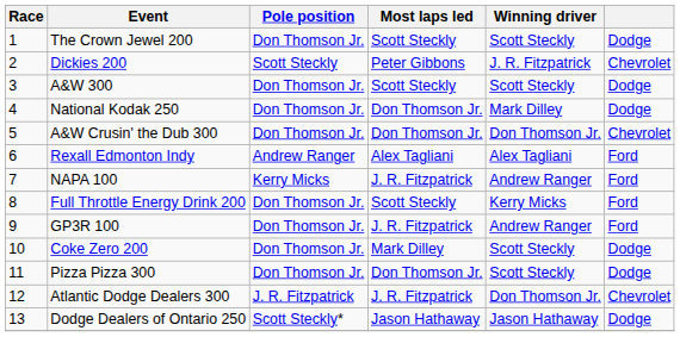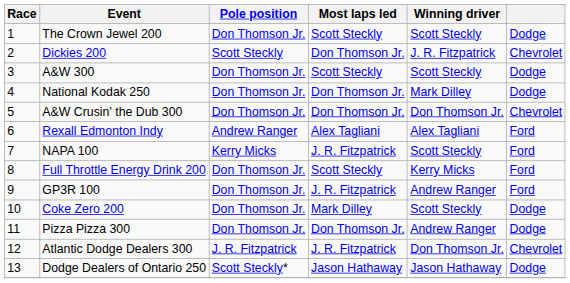 <table class="wikitable">
 <tr>
 <th>Race</th>
 <th>Event</th>
 <th><a href='#'>Pole position</a></th>
 <th>Most laps led</th>
 <th>Winning driver</th>
 <th></th>
 </tr>
 <tr>
 <td>1</td>
 <td>The Crown Jewel 200</td>
 <td><a href='#'>Don Thomson Jr.</a></td>
 <td><a href='#'>Scott Steckly</a></td>
 <td><a href='#'>Scott Steckly</a></td>
 <td><a href='#'>Dodge</a></td>
 </tr>
 <tr>
 <td>2</td>
 <td><a href='#'>Dickies 200</a></td>
 <td><a href='#'>Scott Steckly</a></td>
-<td><a href='#'>Peter Gibbons</a></td>
+<td><a href='#'>Don Thomson Jr.</a></td>
 <td><a href='#'>J. R. Fitzpatrick</a></td>
 <td><a href='#'>Chevrolet</a></td>
 </tr>
 <tr>
 <td>3</td>
 <td>A&W 300</td>
 <td><a href='#'>Don Thomson Jr.</a></td>
 <td><a href='#'>Scott Steckly</a></td>
 <td><a href='#'>Scott Steckly</a></td>
 <td><a href='#'>Dodge</a></td>
 </tr>
 <tr>
 <td>4</td>
 <td>National Kodak 250</td>
 <td><a href='#'>Don Thomson Jr.</a></td>
 <td><a href='#'>Don Thomson Jr.</a></td>
 <td><a href='#'>Mark Dilley</a></td>
 <td><a href='#'>Dodge</a></td>
 </tr>
 <tr>
 <td>5</td>
 <td>A&W Crusin' the Dub 300</td>
 <td><a href='#'>Don Thomson Jr.</a></td>
 <td><a href='#'>Don Thomson Jr.</a></td>
 <td><a href='#'>Don Thomson Jr.</a></td>
 <td><a href='#'>Chevrolet</a></td>
 </tr>
 <tr>
 <td>6</td>
 <td><a href='#'>Rexall Edmonton Indy</a></td>
 <td><a href='#'>Andrew Ranger</a></td>
 <td><a href='#'>Alex Tagliani</a></td>
 <td><a href='#'>Alex Tagliani</a></td>
 <td><a href='#'>Ford</a></td>
 </tr>
 <tr>
 <td>7</td>
 <td>NAPA 100</td>
 <td><a href='#'>Kerry Micks</a></td>
 <td><a href='#'>J. R. Fitzpatrick</a></td>
-<td><a href='#'>Andrew Ranger</a></td>
+<td><a href='#'>Scott Steckly</a></td>
 <td><a href='#'>Ford</a></td>
 </tr>
 <tr>
 <td>8</td>
 <td><a href='#'>Full Throttle Energy Drink 200</a></td>
 <td><a href='#'>Don Thomson Jr.</a></td>
 <td><a href='#'>Scott Steckly</a></td>
 <td><a href='#'>Kerry Micks</a></td>
 <td><a href='#'>Ford</a></td>
 </tr>
 <tr>
 <td>9</td>
 <td>GP3R 100</td>
 <td><a href='#'>Don Thomson Jr.</a></td>
 <td><a href='#'>J. R. Fitzpatrick</a></td>
 <td><a href='#'>Andrew Ranger</a></td>
 <td><a href='#'>Ford</a></td>
 </tr>
 <tr>
 <td>10</td>
 <td><a href='#'>Coke Zero 200</a></td>
 <td><a href='#'>Don Thomson Jr.</a></td>
 <td><a href='#'>Mark Dilley</a></td>
 <td><a href='#'>Scott Steckly</a></td>
 <td><a href='#'>Dodge</a></td>
 </tr>
 <tr>
 <td>11</td>
 <td>Pizza Pizza 300</td>
 <td><a href='#'>Don Thomson Jr.</a></td>
 <td><a href='#'>Don Thomson Jr.</a></td>
-<td><a href='#'>Scott Steckly</a></td>
+<td><a href='#'>Andrew Ranger</a></td>
 <td><a href='#'>Dodge</a></td>
 </tr>
 <tr>
 <td>12</td>
 <td>Atlantic Dodge Dealers 300</td>
 <td><a href='#'>J. R. Fitzpatrick</a></td>
 <td><a href='#'>J. R. Fitzpatrick</a></td>
 <td><a href='#'>Don Thomson Jr.</a></td>
 <td><a href='#'>Chevrolet</a></td>
 </tr>
 <tr>
 <td>13</td>
 <td>Dodge Dealers of Ontario 250</td>
 <td><a href='#'>Scott Steckly</a>*</td>
 <td><a href='#'>Jason Hathaway</a></td>
 <td><a href='#'>Jason Hathaway</a></td>
 <td><a href='#'>Dodge</a></td>
 </tr>
 <tr>
 </tr>
 </table>
